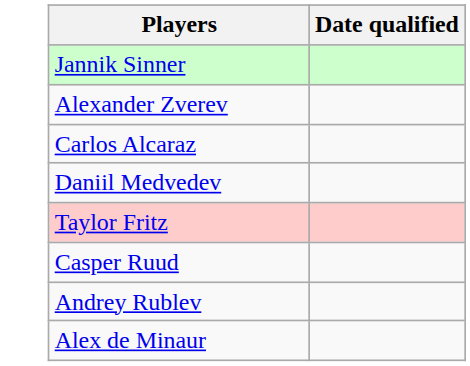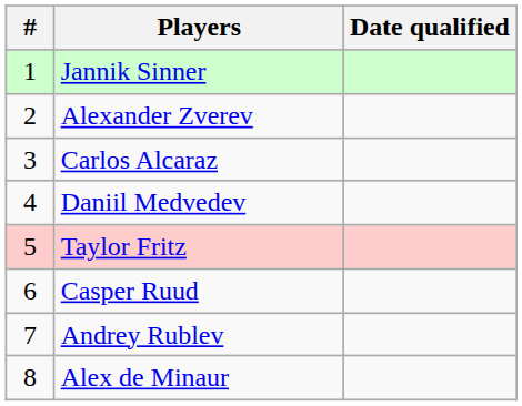 <table class="sortable wikitable nowrap" align=right style=text-align:center;font-size:90%>
 <tr>
+<th width=20>#</th>
 <th width=150>Players</th>
 <th>Date qualified</th>
 </tr>
 <tr bgcolor=#cfc>
+<td>1</td>
 <td align=left> <a href='#'>Jannik Sinner</a></td>
 <td></td>
 </tr>
 <tr>
+<td>2</td>
 <td align=left> <a href='#'>Alexander Zverev</a></td>
 <td></td>
 </tr>
 <tr>
+<td>3</td>
 <td align=left> <a href='#'>Carlos Alcaraz</a></td>
 <td></td>
 </tr>
 <tr>
+<td>4</td>
 <td align=left> <a href='#'>Daniil Medvedev</a></td>
 <td></td>
 </tr>
 <tr bgcolor=#fcc>
+<td>5</td>
 <td align=left> <a href='#'>Taylor Fritz</a></td>
 <td></td>
 </tr>
 <tr>
+<td>6</td>
 <td align=left> <a href='#'>Casper Ruud</a></td>
 <td></td>
 </tr>
 <tr>
+<td>7</td>
 <td align=left> <a href='#'>Andrey Rublev</a></td>
 <td></td>
 </tr>
 <tr>
+<td>8</td>
 <td align=left> <a href='#'>Alex de Minaur</a></td>
 <td></td>
 </tr>
 </table>
